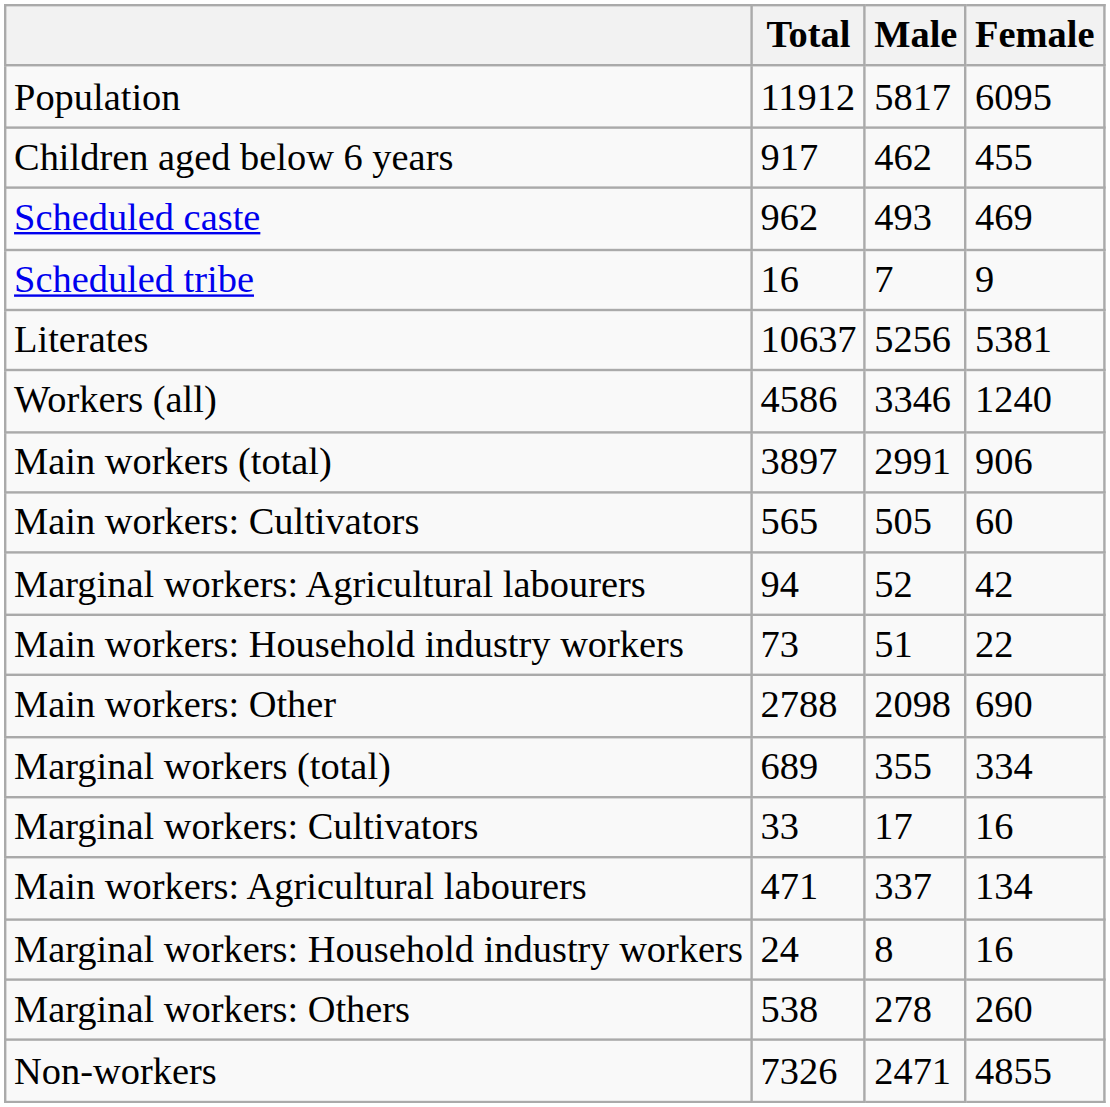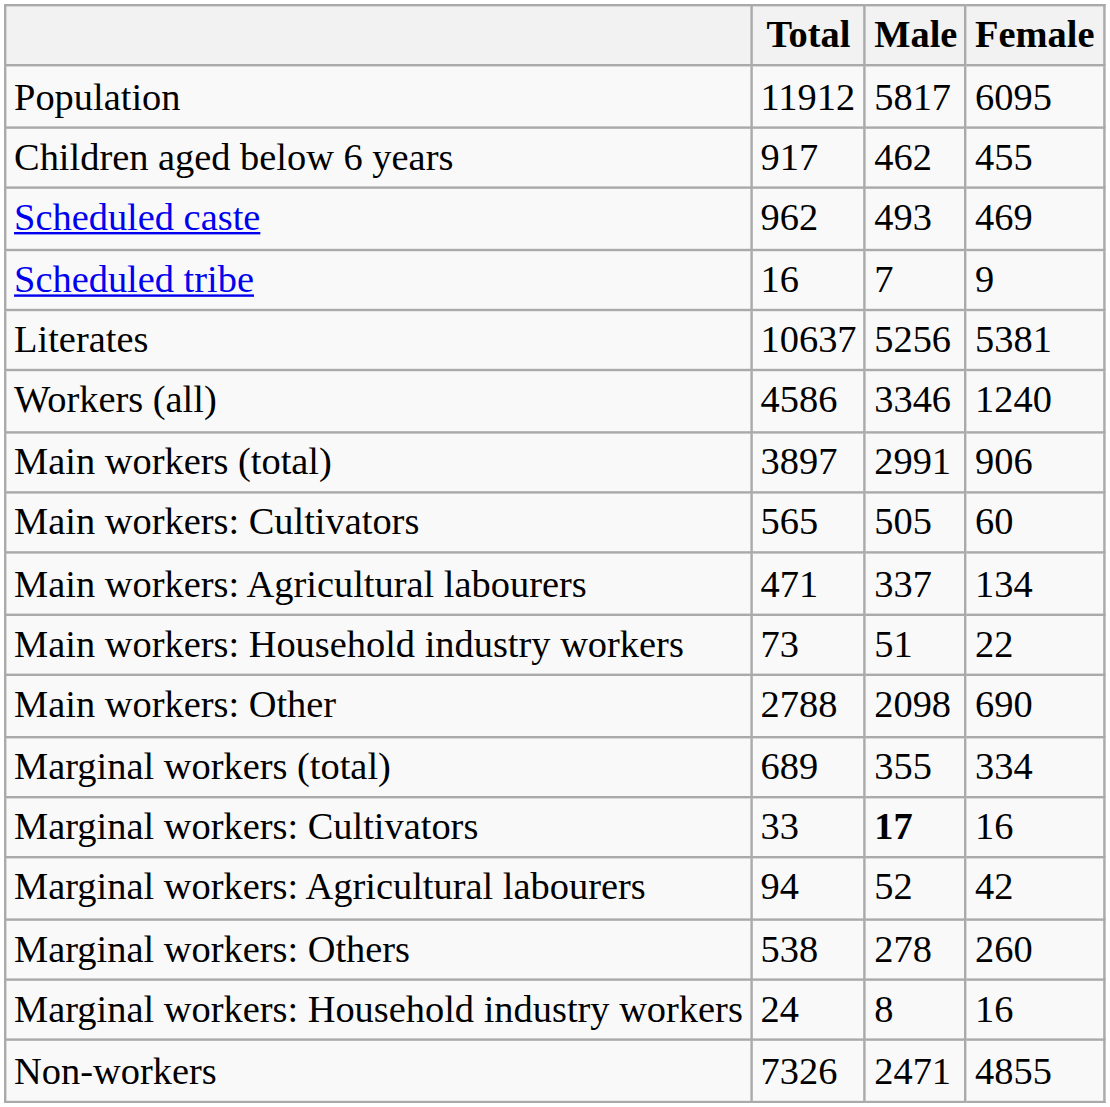 <table class="wikitable sortable">
 <tr>
 <th></th>
 <th>Total</th>
 <th>Male</th>
 <th>Female</th>
 </tr>
 <tr>
 <td>Population</td>
 <td>11912</td>
 <td>5817</td>
 <td>6095</td>
 </tr>
 <tr>
 <td>Children aged below 6 years</td>
 <td>917</td>
 <td>462</td>
 <td>455</td>
 </tr>
 <tr>
 <td><a href='#'>Scheduled caste</a></td>
 <td>962</td>
 <td>493</td>
 <td>469</td>
 </tr>
 <tr>
 <td><a href='#'>Scheduled tribe</a></td>
 <td>16</td>
 <td>7</td>
 <td>9</td>
 </tr>
 <tr>
 <td>Literates</td>
 <td>10637</td>
 <td>5256</td>
 <td>5381</td>
 </tr>
 <tr>
 <td>Workers (all)</td>
 <td>4586</td>
 <td>3346</td>
 <td>1240</td>
 </tr>
 <tr>
 <td>Main workers (total)</td>
 <td>3897</td>
 <td>2991</td>
 <td>906</td>
 </tr>
 <tr>
 <td>Main workers: Cultivators</td>
 <td>565</td>
 <td>505</td>
 <td>60</td>
 </tr>
 <tr>
-<td>Marginal workers: Agricultural labourers</td>
-<td>94</td>
-<td>52</td>
-<td>42</td>
+<td>Main workers: Agricultural labourers</td>
+<td>471</td>
+<td>337</td>
+<td>134</td>
 </tr>
 <tr>
 <td>Main workers: Household industry workers</td>
 <td>73</td>
 <td>51</td>
 <td>22</td>
 </tr>
 <tr>
 <td>Main workers: Other</td>
 <td>2788</td>
 <td>2098</td>
 <td>690</td>
 </tr>
 <tr>
 <td>Marginal workers (total)</td>
 <td>689</td>
 <td>355</td>
 <td>334</td>
 </tr>
 <tr>
 <td>Marginal workers: Cultivators</td>
 <td>33</td>
-<td>17</td>
+<td><strong>17</strong></td>
 <td>16</td>
 </tr>
 <tr>
-<td>Main workers: Agricultural labourers</td>
-<td>471</td>
-<td>337</td>
-<td>134</td>
+<td>Marginal workers: Agricultural labourers</td>
+<td>94</td>
+<td>52</td>
+<td>42</td>
+</tr>
+<tr>
+<td>Marginal workers: Others</td>
+<td>538</td>
+<td>278</td>
+<td>260</td>
 </tr>
 <tr>
 <td>Marginal workers: Household industry workers</td>
 <td>24</td>
 <td>8</td>
 <td>16</td>
 </tr>
 <tr>
-<td>Marginal workers: Others</td>
-<td>538</td>
-<td>278</td>
-<td>260</td>
-</tr>
-<tr>
 <td>Non-workers</td>
 <td>7326</td>
 <td>2471</td>
 <td>4855</td>
 </tr>
 </table>
